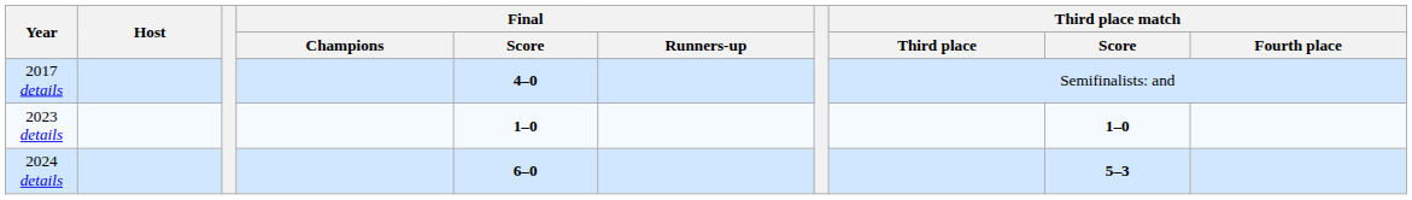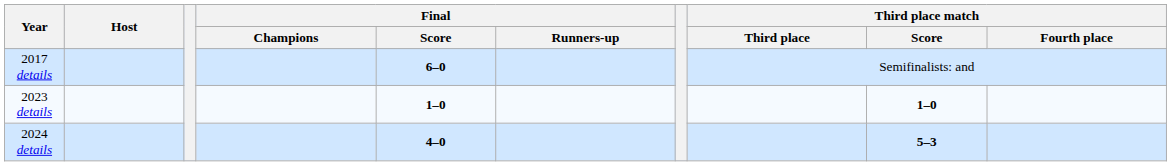 <table class="wikitable" border=1 style="border-collapse:collapse; font-size:90%; text-align:center" cellpadding=3 cellspacing=0 width=100%>
 <tr bgcolor=#C1D8FF>
 <th rowspan=2 width=5%>Year</th>
 <th rowspan=2 width=10%>Host</th>
 <th width=1% rowspan=5 bgcolor=ffffff></th>
 <th colspan=3>Final</th>
 <th width=1% rowspan=5 bgcolor=ffffff></th>
 <th colspan=3>Third place match</th>
 </tr>
 <tr bgcolor=#EFEFEF>
 <th width=15%>Champions</th>
 <th width=10%>Score</th>
 <th width=15%>Runners-up</th>
 <th width=15%>Third place</th>
 <th width=10%>Score</th>
 <th width=15%>Fourth place</th>
 </tr>
 <tr bgcolor=#D0E7FF>
 <td>2017 <br> <em><a href='#'>details</a></em></td>
 <td></td>
 <td><strong></strong></td>
-<td><strong>4–0</strong></td>
+<td><strong>6–0</strong></td>
 <td></td>
 <td colspan=3>Semifinalists:  and </td>
 </tr>
 <tr bgcolor=#F5FAFF>
 <td>2023 <br> <em><a href='#'>details</a></em></td>
 <td></td>
 <td><strong></strong></td>
 <td><strong>1–0</strong></td>
 <td></td>
 <td></td>
 <td><strong>1–0</strong></td>
 <td></td>
 </tr>
 <tr bgcolor=#D0E7FF>
 <td>2024 <br> <em><a href='#'>details</a></em></td>
 <td></td>
 <td><strong></strong></td>
-<td><strong>6–0</strong></td>
+<td><strong>4–0</strong></td>
 <td></td>
 <td></td>
 <td><strong>5–3</strong></td>
 <td></td>
 </tr>
 </table>
